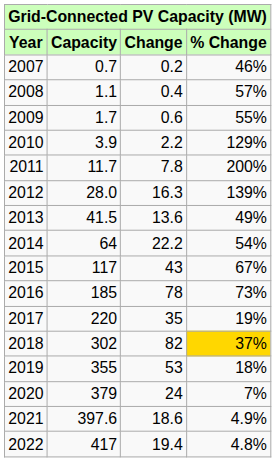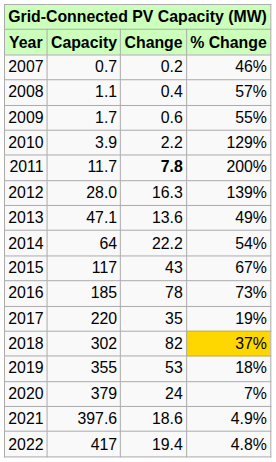 <table class="wikitable" style="text-align:right;">
 <tr>
 <th colspan="13" style="background-color: #cfb;">Grid-Connected PV Capacity (MW)</th>
 </tr>
 <tr>
 <th style="background-color: #cfb;">Year</th>
 <th style="background-color: #cfb;">Capacity</th>
 <th style="background-color: #cfb;">Change</th>
 <th style="background-color: #cfb;">% Change</th>
 </tr>
 <tr>
 <td>2007</td>
 <td>0.7</td>
 <td>0.2</td>
 <td>46%</td>
 </tr>
 <tr>
 <td>2008</td>
 <td>1.1</td>
 <td>0.4</td>
 <td>57%</td>
 </tr>
 <tr>
 <td>2009</td>
 <td>1.7</td>
 <td>0.6</td>
 <td>55%</td>
 </tr>
 <tr>
 <td>2010</td>
 <td>3.9</td>
 <td>2.2</td>
 <td>129%</td>
 </tr>
 <tr>
 <td>2011</td>
 <td>11.7</td>
-<td>7.8</td>
+<td><strong>7.8</strong></td>
 <td>200%</td>
 </tr>
 <tr>
 <td>2012</td>
 <td>28.0</td>
 <td>16.3</td>
 <td>139%</td>
 </tr>
 <tr>
 <td>2013</td>
-<td>41.5</td>
+<td>47.1</td>
 <td>13.6</td>
 <td>49%</td>
 </tr>
 <tr>
 <td>2014</td>
 <td>64</td>
 <td>22.2</td>
 <td>54%</td>
 </tr>
 <tr>
 <td>2015</td>
 <td>117</td>
 <td>43</td>
 <td>67%</td>
 </tr>
 <tr>
 <td>2016</td>
 <td>185</td>
 <td>78</td>
 <td>73%</td>
 </tr>
 <tr>
 <td>2017</td>
 <td>220</td>
 <td>35</td>
 <td>19%</td>
 </tr>
 <tr>
 <td>2018</td>
 <td>302</td>
 <td>82</td>
 <td style="background: gold;">37%</td>
 </tr>
 <tr>
 <td>2019</td>
 <td>355</td>
 <td>53</td>
 <td>18%</td>
 </tr>
 <tr>
 <td>2020</td>
 <td>379</td>
 <td>24</td>
 <td>7%</td>
 </tr>
 <tr>
 <td>2021</td>
 <td>397.6</td>
 <td>18.6</td>
 <td>4.9%</td>
 </tr>
 <tr>
 <td>2022</td>
 <td>417</td>
 <td>19.4</td>
 <td>4.8%</td>
 </tr>
 </table>
